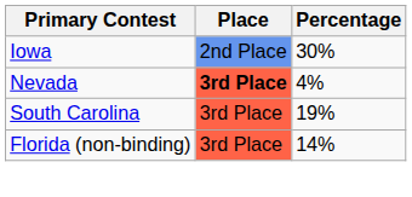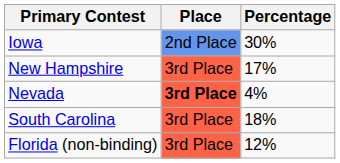 <table class = "wikitable">
 <tr>
 <th>Primary Contest</th>
 <th>Place</th>
 <th>Percentage</th>
 </tr>
 <tr>
 <td><a href='#'>Iowa</a></td>
 <td style="background:cornflowerblue;">2nd Place</td>
 <td>30%</td>
 </tr>
 <tr>
+<td><a href='#'>New Hampshire</a></td>
+<td style="background:tomato;">3rd Place</td>
+<td>17%</td>
+</tr>
+<tr>
 <td><a href='#'>Nevada</a></td>
 <td style="background:tomato;"><strong>3rd Place</strong></td>
 <td>4%</td>
 </tr>
 <tr>
 <td><a href='#'>South Carolina</a></td>
 <td style="background:tomato;">3rd Place</td>
-<td>19%</td>
+<td>18%</td>
 </tr>
 <tr>
 <td><a href='#'>Florida</a> (non-binding)</td>
 <td style="background:tomato;">3rd Place</td>
-<td>14%</td>
+<td>12%</td>
 </tr>
 </table>
